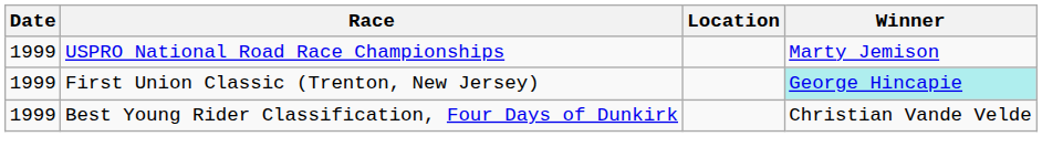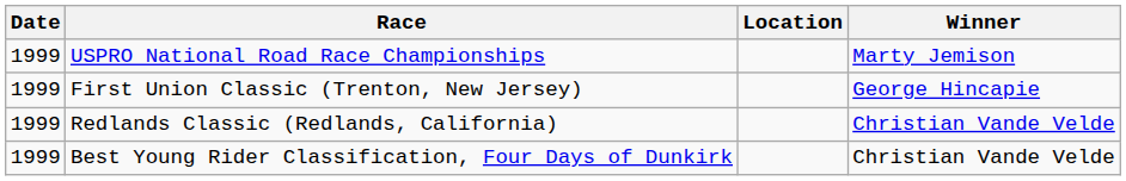 <table class="wikitable sortable">
 <tr>
 <th>Date</th>
 <th>Race</th>
 <th>Location</th>
 <th>Winner</th>
 </tr>
 <tr>
 <td>1999</td>
 <td> <a href='#'>USPRO National Road Race Championships</a></td>
 <td></td>
 <td><a href='#'>Marty Jemison</a></td>
 </tr>
 <tr>
 <td>1999</td>
 <td>First Union Classic (Trenton, New Jersey)</td>
 <td></td>
-<td style="background: paleturquoise;"><a href='#'>George Hincapie</a></td>
+<td><a href='#'>George Hincapie</a></td>
+</tr>
+<tr>
+<td>1999</td>
+<td>Redlands Classic (Redlands, California)</td>
+<td></td>
+<td><a href='#'>Christian Vande Velde</a></td>
 </tr>
 <tr>
 <td>1999</td>
 <td>Best Young Rider Classification, <a href='#'>Four Days of Dunkirk</a></td>
 <td></td>
 <td>Christian Vande Velde</td>
 </tr>
 </table>
